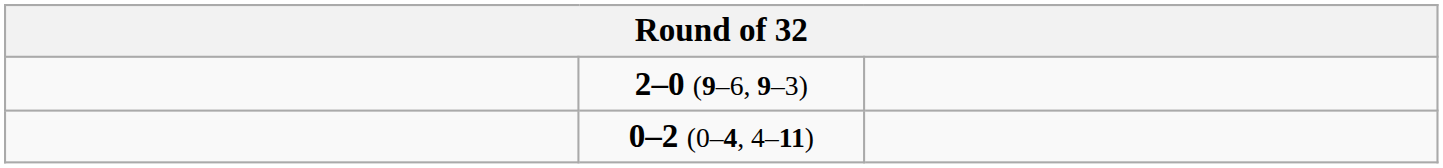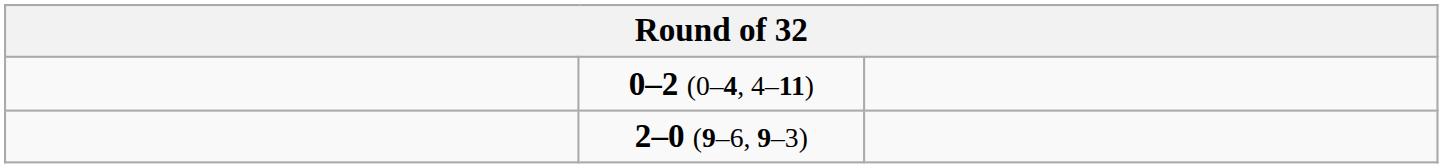 <table class="wikitable" style="text-align: center;">
 <tr>
 <th colspan=3>Round of 32</th>
+</tr>
+<tr>
+<td align=left width="270"></td>
+<td align=center width="130"><strong>0–2</strong> <small>(0–<strong>4</strong>, 4–<strong>11</strong>)</small></td>
+<td align=left width="270"><strong></strong></td>
 </tr>
 <tr>
 <td align=left><strong></strong></td>
 <td align=center><strong>2–0</strong> <small>(<strong>9</strong>–6, <strong>9</strong>–3)</small></td>
 <td align=left></td>
 </tr>
-<tr>
-<td align=left width="270"></td>
-<td align=center width="130"><strong>0–2</strong> <small>(0–<strong>4</strong>, 4–<strong>11</strong>)</small></td>
-<td align=left width="270"><strong></strong></td>
-</tr>
 </table>
